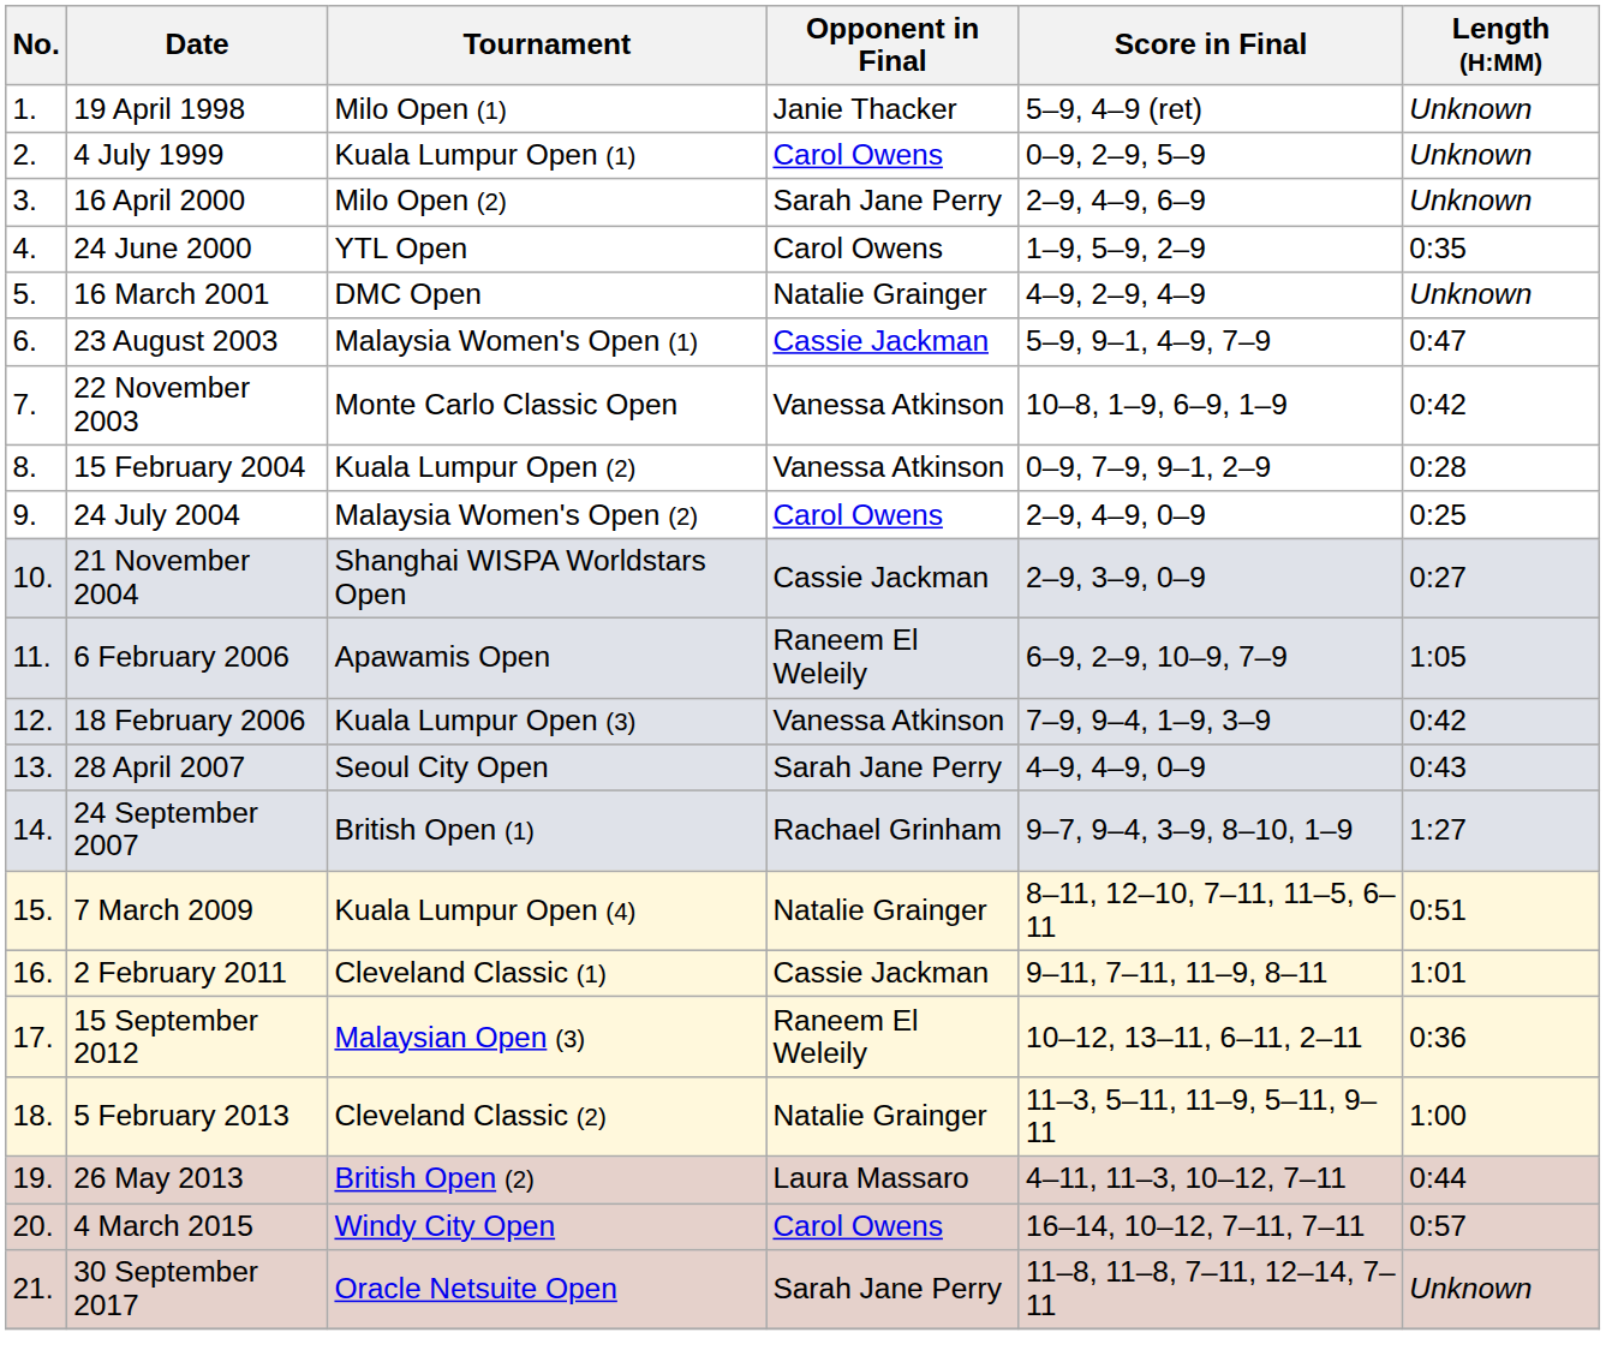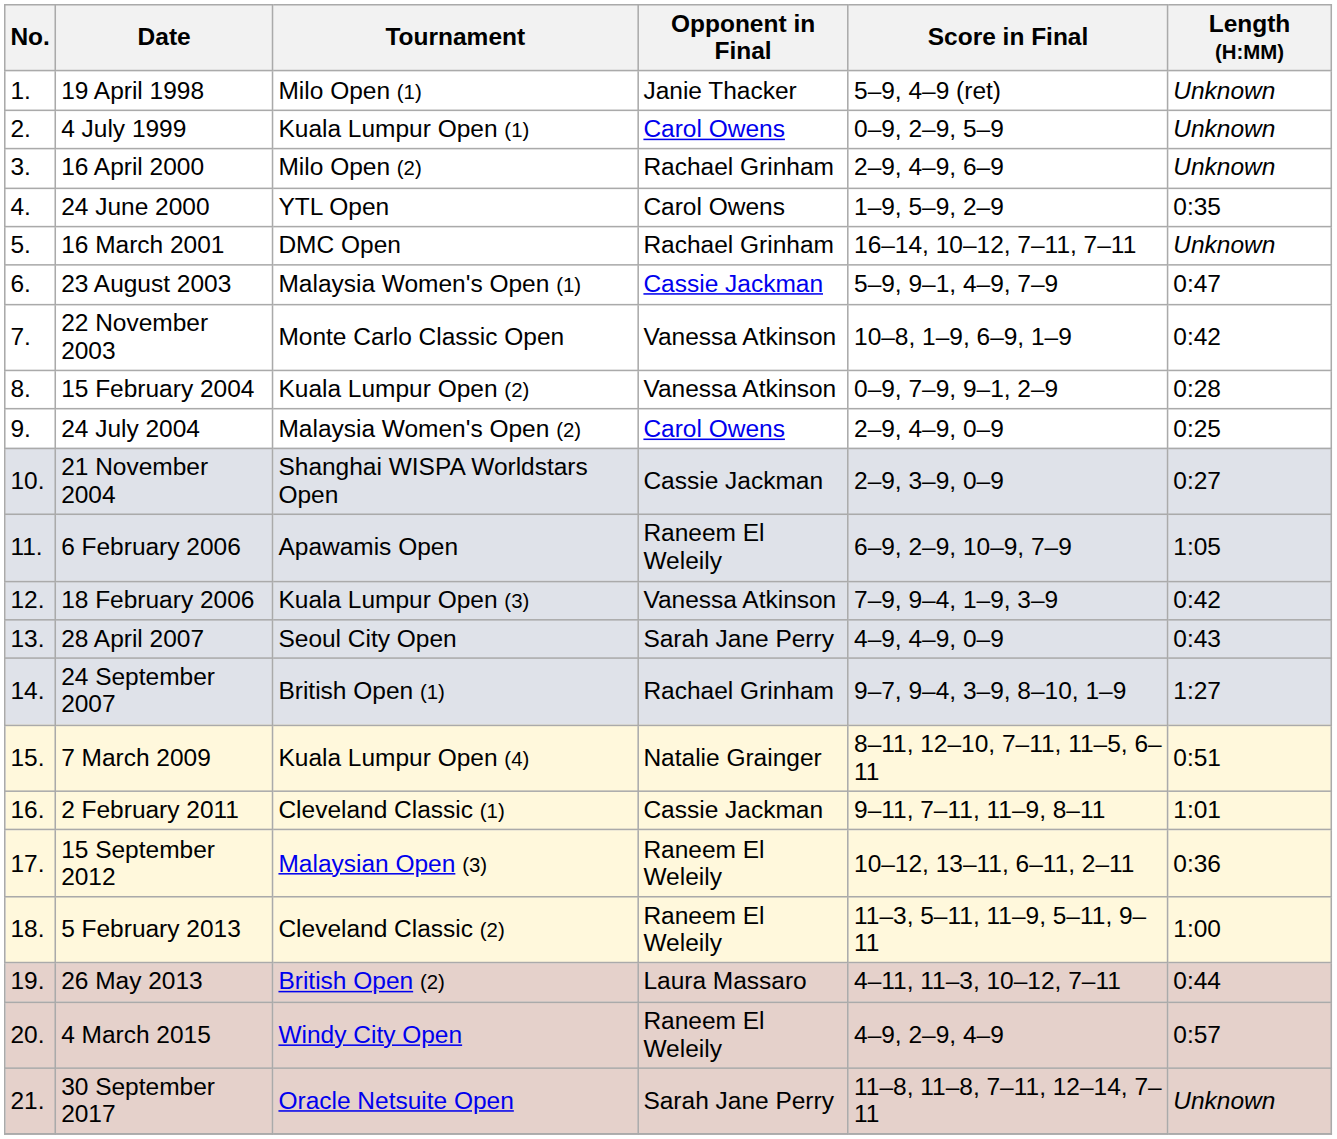 <table class="sortable wikitable">
 <tr>
 <th>No.</th>
 <th>Date</th>
 <th>Tournament</th>
 <th>Opponent in Final</th>
 <th>Score in Final</th>
 <th>Length <small>(H:MM)</small></th>
 </tr>
 <tr style="background:White;">
 <td>1.</td>
 <td>19 April 1998</td>
 <td>Milo Open <small>(1)</small></td>
 <td> Janie Thacker</td>
 <td>5–9, 4–9 (ret)</td>
 <td><em>Unknown</em></td>
 </tr>
 <tr style="background:White;">
 <td>2.</td>
 <td>4 July 1999</td>
 <td>Kuala Lumpur Open <small>(1)</small></td>
 <td> <a href='#'>Carol Owens</a></td>
 <td>0–9, 2–9, 5–9</td>
 <td><em>Unknown</em></td>
 </tr>
 <tr style="background:White;">
 <td>3.</td>
 <td>16 April 2000</td>
 <td>Milo Open <small>(2)</small></td>
-<td> Sarah Jane Perry</td>
+<td> Rachael Grinham</td>
 <td>2–9, 4–9, 6–9</td>
 <td><em>Unknown</em></td>
 </tr>
 <tr style="background:White;">
 <td>4.</td>
 <td>24 June 2000</td>
 <td>YTL Open</td>
 <td> Carol Owens</td>
 <td>1–9, 5–9, 2–9</td>
 <td align="left">0:35</td>
 </tr>
 <tr style="background:White;">
 <td>5.</td>
 <td>16 March 2001</td>
 <td>DMC Open</td>
-<td> Natalie Grainger</td>
-<td>4–9, 2–9, 4–9</td>
+<td> Rachael Grinham</td>
+<td>16–14, 10–12, 7–11, 7–11</td>
 <td><em>Unknown</em></td>
 </tr>
 <tr style="background:White;">
 <td>6.</td>
 <td>23 August 2003</td>
 <td>Malaysia Women's Open <small>(1)</small></td>
 <td> <a href='#'>Cassie Jackman</a></td>
 <td>5–9, 9–1, 4–9, 7–9</td>
 <td align="left">0:47</td>
 </tr>
 <tr style="background:White;">
 <td>7.</td>
 <td>22 November 2003</td>
 <td>Monte Carlo Classic Open</td>
 <td> Vanessa Atkinson</td>
 <td>10–8, 1–9, 6–9, 1–9</td>
 <td align="left">0:42</td>
 </tr>
 <tr style="background:White;">
 <td>8.</td>
 <td>15 February 2004</td>
 <td>Kuala Lumpur Open <small>(2)</small></td>
 <td> Vanessa Atkinson</td>
 <td>0–9, 7–9, 9–1, 2–9</td>
 <td align="left">0:28</td>
 </tr>
 <tr style="background:White;">
 <td>9.</td>
 <td>24 July 2004</td>
 <td>Malaysia Women's Open <small>(2)</small></td>
 <td> <a href='#'>Carol Owens</a></td>
 <td>2–9, 4–9, 0–9</td>
 <td align="left">0:25</td>
 </tr>
 <tr style="background:#dfe2e9;">
 <td>10.</td>
 <td>21 November 2004</td>
 <td>Shanghai WISPA Worldstars Open</td>
 <td> Cassie Jackman</td>
 <td>2–9, 3–9, 0–9</td>
 <td align="left">0:27</td>
 </tr>
 <tr style="background:#dfe2e9;">
 <td>11.</td>
 <td>6 February 2006</td>
 <td>Apawamis Open</td>
 <td> Raneem El Weleily</td>
 <td>6–9, 2–9, 10–9, 7–9</td>
 <td align="left">1:05</td>
 </tr>
 <tr style="background:#dfe2e9;">
 <td>12.</td>
 <td>18 February 2006</td>
 <td>Kuala Lumpur Open <small>(3)</small></td>
 <td> Vanessa Atkinson</td>
 <td>7–9, 9–4, 1–9, 3–9</td>
 <td align="left">0:42</td>
 </tr>
 <tr style="background:#dfe2e9;">
 <td>13.</td>
 <td>28 April 2007</td>
 <td>Seoul City Open</td>
 <td> Sarah Jane Perry</td>
 <td>4–9, 4–9, 0–9</td>
 <td align="left">0:43</td>
 </tr>
 <tr style="background:#dfe2e9;">
 <td>14.</td>
 <td>24 September 2007</td>
 <td>British Open <small>(1)</small></td>
 <td> Rachael Grinham</td>
 <td>9–7, 9–4, 3–9, 8–10, 1–9</td>
 <td align="left">1:27</td>
 </tr>
 <tr style="background:Cornsilk;">
 <td>15.</td>
 <td>7 March 2009</td>
 <td>Kuala Lumpur Open <small>(4)</small></td>
 <td> Natalie Grainger</td>
 <td>8–11, 12–10, 7–11, 11–5, 6–11</td>
 <td align="left">0:51</td>
 </tr>
 <tr style="background:Cornsilk;">
 <td>16.</td>
 <td>2 February 2011</td>
 <td>Cleveland Classic <small>(1)</small></td>
 <td> Cassie Jackman</td>
 <td>9–11, 7–11, 11–9, 8–11</td>
 <td align="left">1:01</td>
 </tr>
 <tr style="background:Cornsilk;">
 <td>17.</td>
 <td>15 September 2012</td>
 <td><a href='#'>Malaysian Open</a> <small>(3)</small></td>
 <td> Raneem El Weleily</td>
 <td>10–12, 13–11, 6–11, 2–11</td>
 <td align="left">0:36</td>
 </tr>
 <tr style="background:Cornsilk;">
 <td>18.</td>
 <td>5 February 2013</td>
 <td>Cleveland Classic <small>(2)</small></td>
-<td> Natalie Grainger</td>
+<td> Raneem El Weleily</td>
 <td>11–3, 5–11, 11–9, 5–11, 9–11</td>
 <td align="left">1:00</td>
 </tr>
 <tr style="background:#e5d1cb;">
 <td>19.</td>
 <td>26 May 2013</td>
 <td><a href='#'>British Open</a> <small>(2)</small></td>
 <td> Laura Massaro</td>
 <td>4–11, 11–3, 10–12, 7–11</td>
 <td align="left">0:44</td>
 </tr>
 <tr style="background:#e5d1cb;">
 <td>20.</td>
 <td>4 March 2015</td>
 <td><a href='#'>Windy City Open</a></td>
-<td> <a href='#'>Carol Owens</a></td>
-<td>16–14, 10–12, 7–11, 7–11</td>
+<td> Raneem El Weleily</td>
+<td>4–9, 2–9, 4–9</td>
 <td align="left">0:57</td>
 </tr>
 <tr style="background:#e5d1cb;">
 <td>21.</td>
 <td>30 September 2017</td>
 <td><a href='#'>Oracle Netsuite Open</a></td>
 <td> Sarah Jane Perry</td>
 <td>11–8, 11–8, 7–11, 12–14, 7–11</td>
 <td><em>Unknown</em></td>
 </tr>
 <tr style="background:White;">
 </tr>
 </table>
